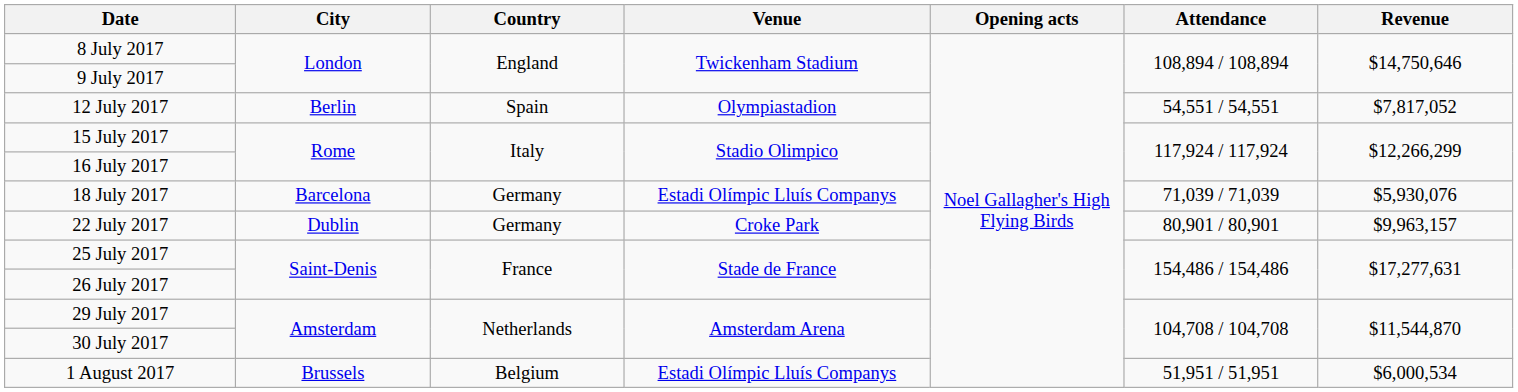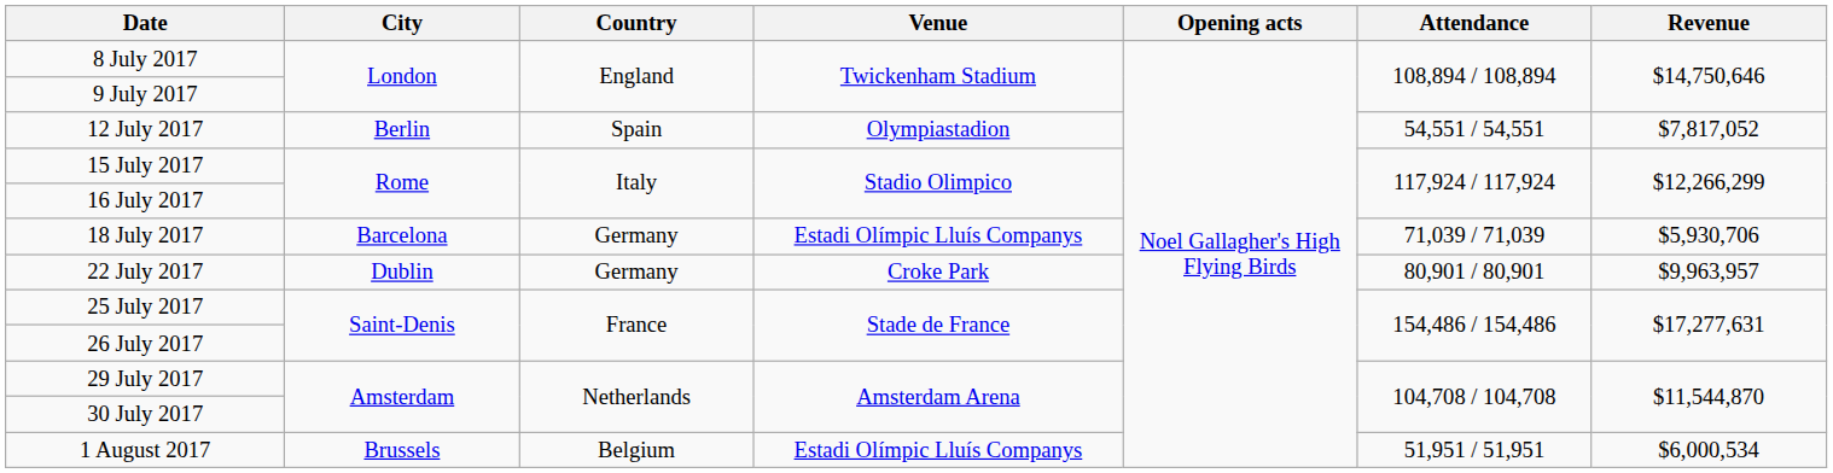 <table class="wikitable" style="text-align:center;">
 <tr>
 <th scope="col" style="width:12em;">Date</th>
 <th scope="col" style="width:10em;">City</th>
 <th scope="col" style="width:10em;">Country</th>
 <th scope="col" style="width:16em;">Venue</th>
 <th scope="col" style="width:10em;">Opening acts</th>
 <th scope="col" style="width:10em;">Attendance</th>
 <th scope="col" style="width:10em;">Revenue</th>
 </tr>
 <tr>
 <td>8 July 2017</td>
 <td rowspan="2"><a href='#'>London</a></td>
 <td rowspan="2">England</td>
 <td rowspan="2"><a href='#'>Twickenham Stadium</a></td>
 <td rowspan="12"><a href='#'>Noel Gallagher's High Flying Birds</a></td>
 <td rowspan="2">108,894 / 108,894</td>
 <td rowspan="2">$14,750,646</td>
 </tr>
 <tr>
 <td>9 July 2017</td>
 </tr>
 <tr>
 <td>12 July 2017</td>
 <td><a href='#'>Berlin</a></td>
 <td>Spain</td>
 <td><a href='#'>Olympiastadion</a></td>
 <td>54,551 / 54,551</td>
 <td>$7,817,052</td>
 </tr>
 <tr>
 <td>15 July 2017</td>
 <td rowspan="2"><a href='#'>Rome</a></td>
 <td rowspan="2">Italy</td>
 <td rowspan="2"><a href='#'>Stadio Olimpico</a></td>
 <td rowspan="2">117,924 / 117,924</td>
 <td rowspan="2">$12,266,299</td>
 </tr>
 <tr>
 <td>16 July 2017</td>
 </tr>
 <tr>
 <td>18 July 2017</td>
 <td><a href='#'>Barcelona</a></td>
 <td>Germany</td>
 <td><a href='#'>Estadi Olímpic Lluís Companys</a></td>
 <td>71,039 / 71,039</td>
-<td>$5,930,076</td>
+<td>$5,930,706</td>
 </tr>
 <tr>
 <td>22 July 2017</td>
 <td><a href='#'>Dublin</a></td>
 <td>Germany</td>
 <td><a href='#'>Croke Park</a></td>
 <td>80,901 / 80,901</td>
-<td>$9,963,157</td>
+<td>$9,963,957</td>
 </tr>
 <tr>
 <td>25 July 2017</td>
 <td rowspan="2"><a href='#'>Saint-Denis</a></td>
 <td rowspan="2">France</td>
 <td rowspan="2"><a href='#'>Stade de France</a></td>
 <td rowspan="2">154,486 / 154,486</td>
 <td rowspan="2">$17,277,631</td>
 </tr>
 <tr>
 <td>26 July 2017</td>
 </tr>
 <tr>
 <td>29 July 2017</td>
 <td rowspan="2"><a href='#'>Amsterdam</a></td>
 <td rowspan="2">Netherlands</td>
 <td rowspan="2"><a href='#'>Amsterdam Arena</a></td>
 <td rowspan="2">104,708 / 104,708</td>
 <td rowspan="2">$11,544,870</td>
 </tr>
 <tr>
 <td>30 July 2017</td>
 </tr>
 <tr>
 <td>1 August 2017</td>
 <td><a href='#'>Brussels</a></td>
 <td>Belgium</td>
 <td><a href='#'>Estadi Olímpic Lluís Companys</a></td>
 <td>51,951 / 51,951</td>
 <td>$6,000,534</td>
 </tr>
 </table>
